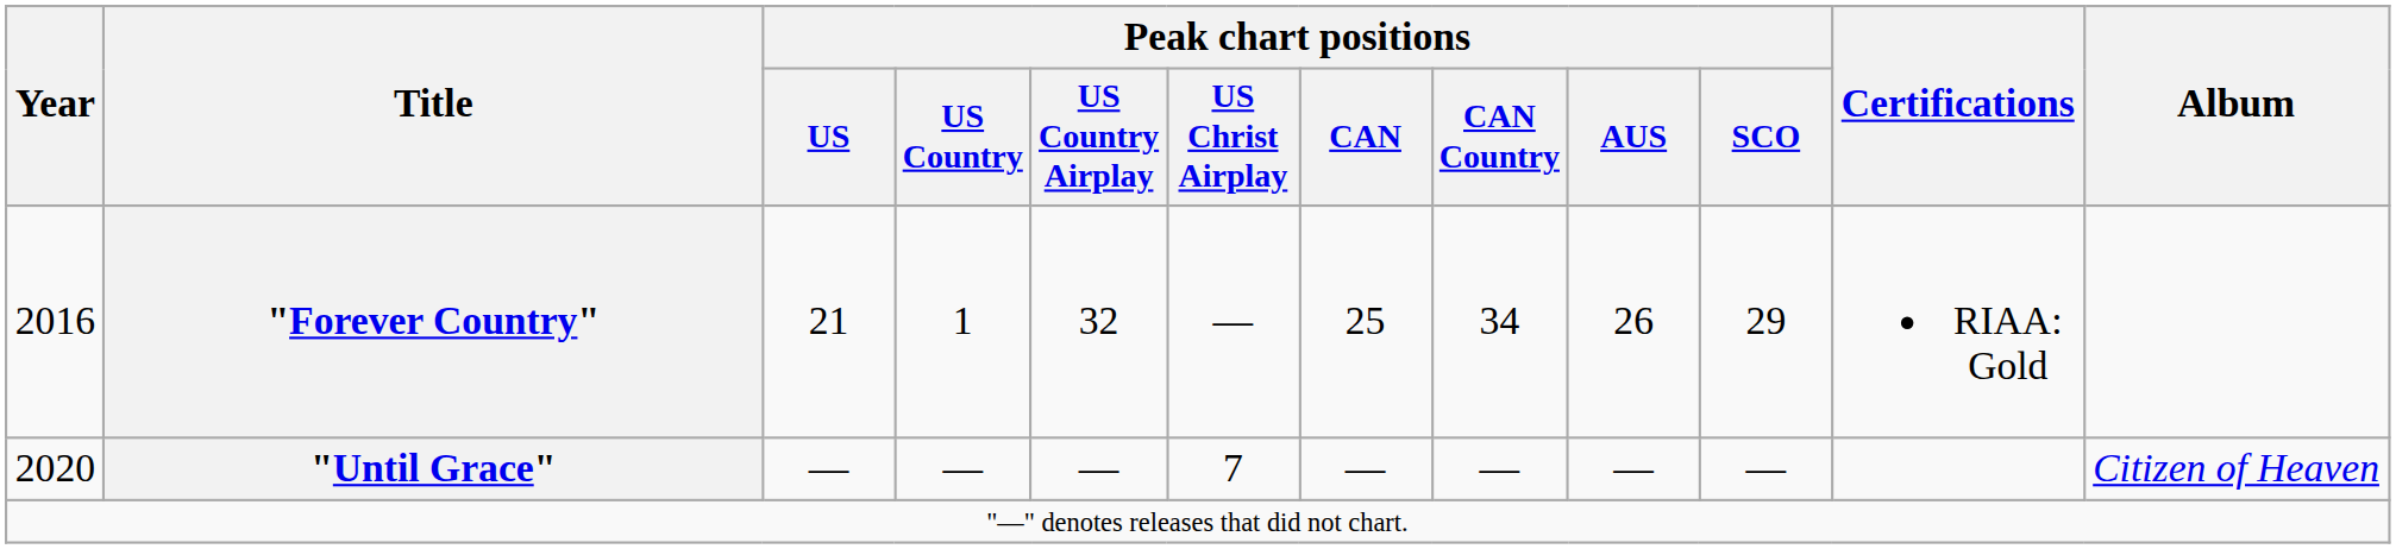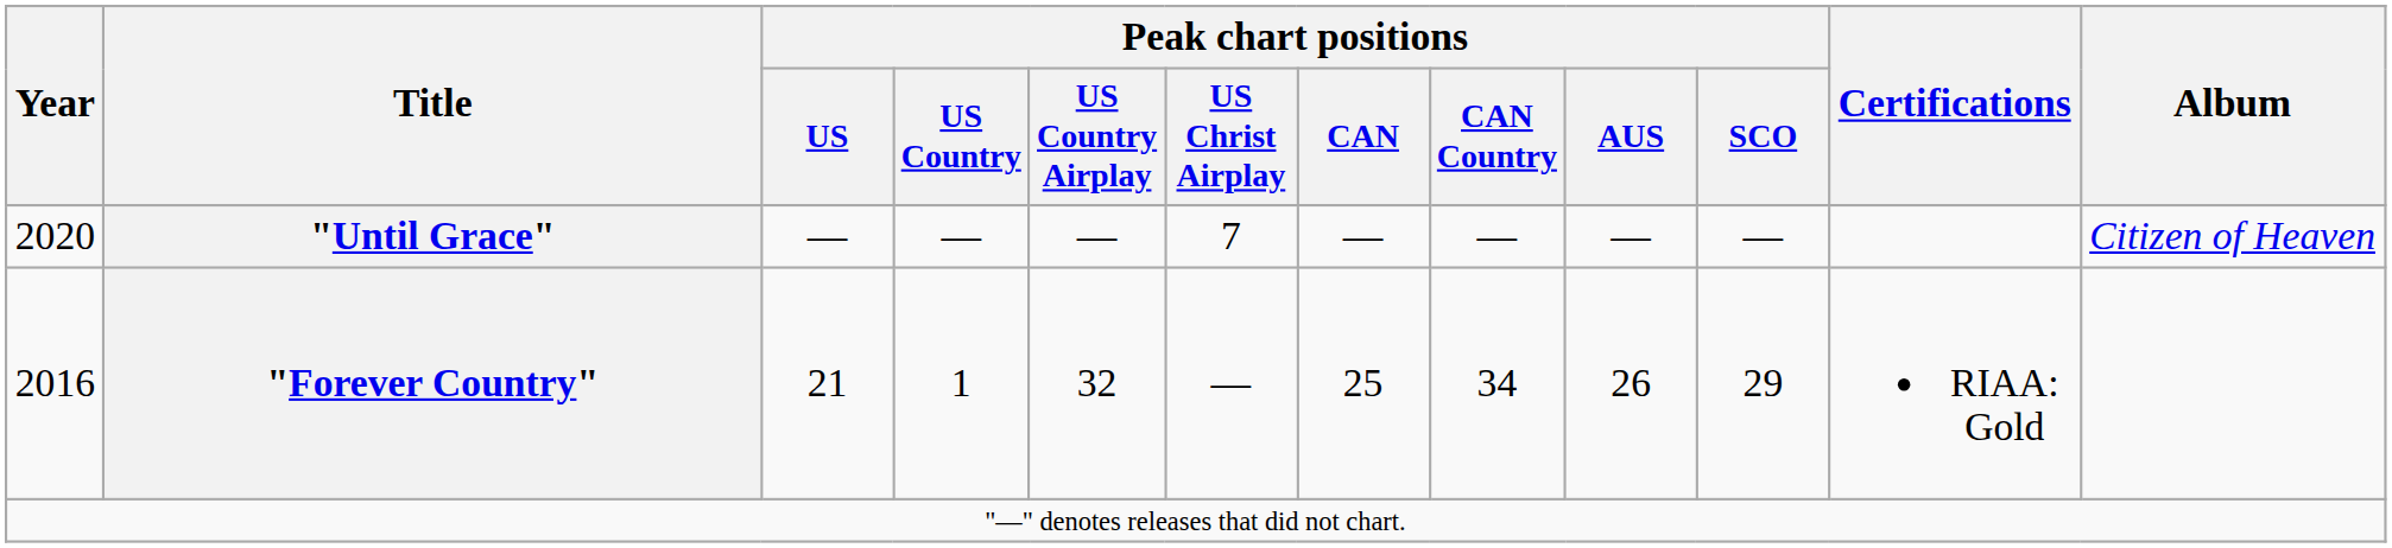 <table class="wikitable plainrowheaders" style="text-align:center;">
 <tr>
 <th rowspan="2">Year</th>
 <th rowspan="2" style="width:16em;">Title</th>
 <th colspan="8">Peak chart positions</th>
 <th rowspan="2" style="width:3.5em;"><a href='#'>Certifications</a></th>
 <th rowspan="2">Album</th>
 </tr>
 <tr style="font-size:smaller;">
 <th style="width:3.5em;"><a href='#'>US</a></th>
 <th style="width:3.5em;"><a href='#'>US Country</a></th>
 <th style="width:3.5em;"><a href='#'>US Country Airplay</a></th>
 <th style="width:3.5em;"><a href='#'>US Christ Airplay</a><br></th>
 <th style="width:3.5em;"><a href='#'>CAN</a></th>
 <th style="width:3.5em;"><a href='#'>CAN Country</a></th>
 <th style="width:3.5em;"><a href='#'>AUS</a></th>
 <th style="width:3.5em;"><a href='#'>SCO</a></th>
 </tr>
 <tr>
+<td>2020</td>
+<th scope="row">"<a href='#'>Until Grace</a>"<br></th>
+<td>—</td>
+<td>—</td>
+<td>—</td>
+<td>7</td>
+<td>—</td>
+<td>—</td>
+<td>—</td>
+<td>—</td>
+<td></td>
+<td><em><a href='#'>Citizen of Heaven</a></em></td>
+</tr>
+<tr>
 <td>2016</td>
 <th scope="row">"<a href='#'>Forever Country</a>"<br></th>
 <td>21</td>
 <td>1</td>
 <td>32</td>
 <td>—</td>
 <td>25</td>
 <td>34</td>
 <td>26</td>
 <td>29</td>
 <td><br><ul><li>RIAA: Gold</li></ul></td>
 <td></td>
 </tr>
 <tr>
-<td>2020</td>
-<th scope="row">"<a href='#'>Until Grace</a>"<br></th>
-<td>—</td>
-<td>—</td>
-<td>—</td>
-<td>7</td>
-<td>—</td>
-<td>—</td>
-<td>—</td>
-<td>—</td>
-<td></td>
-<td><em><a href='#'>Citizen of Heaven</a></em></td>
-</tr>
-<tr>
 <td colspan="12" style="font-size:8pt">"—" denotes releases that did not chart.</td>
 </tr>
 </table>
